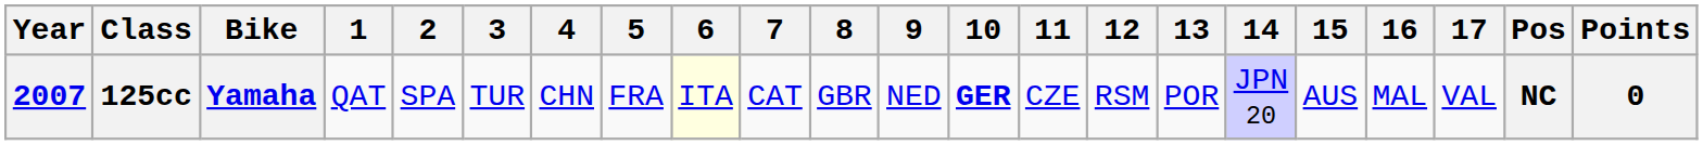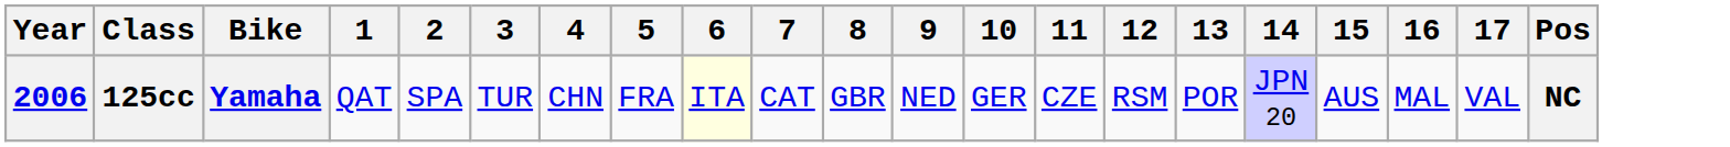 <table class="wikitable" style="text-align:center">
 <tr>
 <th>Year</th>
 <th>Class</th>
 <th>Bike</th>
 <th>1</th>
 <th>2</th>
 <th>3</th>
 <th>4</th>
 <th>5</th>
 <th>6</th>
 <th>7</th>
 <th>8</th>
 <th>9</th>
 <th>10</th>
 <th>11</th>
 <th>12</th>
 <th>13</th>
 <th>14</th>
 <th>15</th>
 <th>16</th>
 <th>17</th>
 <th>Pos</th>
-<th>Points</th>
 </tr>
 <tr>
-<th align="left"><a href='#'>2007</a></th>
+<th align="left"><a href='#'>2006</a></th>
 <th align="left">125cc</th>
 <th align="left"><a href='#'>Yamaha</a></th>
 <td><a href='#'>QAT</a></td>
 <td><a href='#'>SPA</a></td>
 <td><a href='#'>TUR</a></td>
 <td><a href='#'>CHN</a></td>
 <td><a href='#'>FRA</a></td>
 <td style="background: lightyellow;"><a href='#'>ITA</a></td>
 <td><a href='#'>CAT</a></td>
 <td><a href='#'>GBR</a></td>
 <td><a href='#'>NED</a></td>
-<td><strong><a href='#'>GER</a></strong></td>
+<td><a href='#'>GER</a></td>
 <td><a href='#'>CZE</a></td>
 <td><a href='#'>RSM</a></td>
 <td><a href='#'>POR</a></td>
 <td style="background:#cfcfff;"><a href='#'>JPN</a><br><small>20</small></td>
 <td><a href='#'>AUS</a></td>
 <td><a href='#'>MAL</a></td>
 <td><a href='#'>VAL</a></td>
 <th>NC</th>
-<th>0</th>
 </tr>
 </table>
